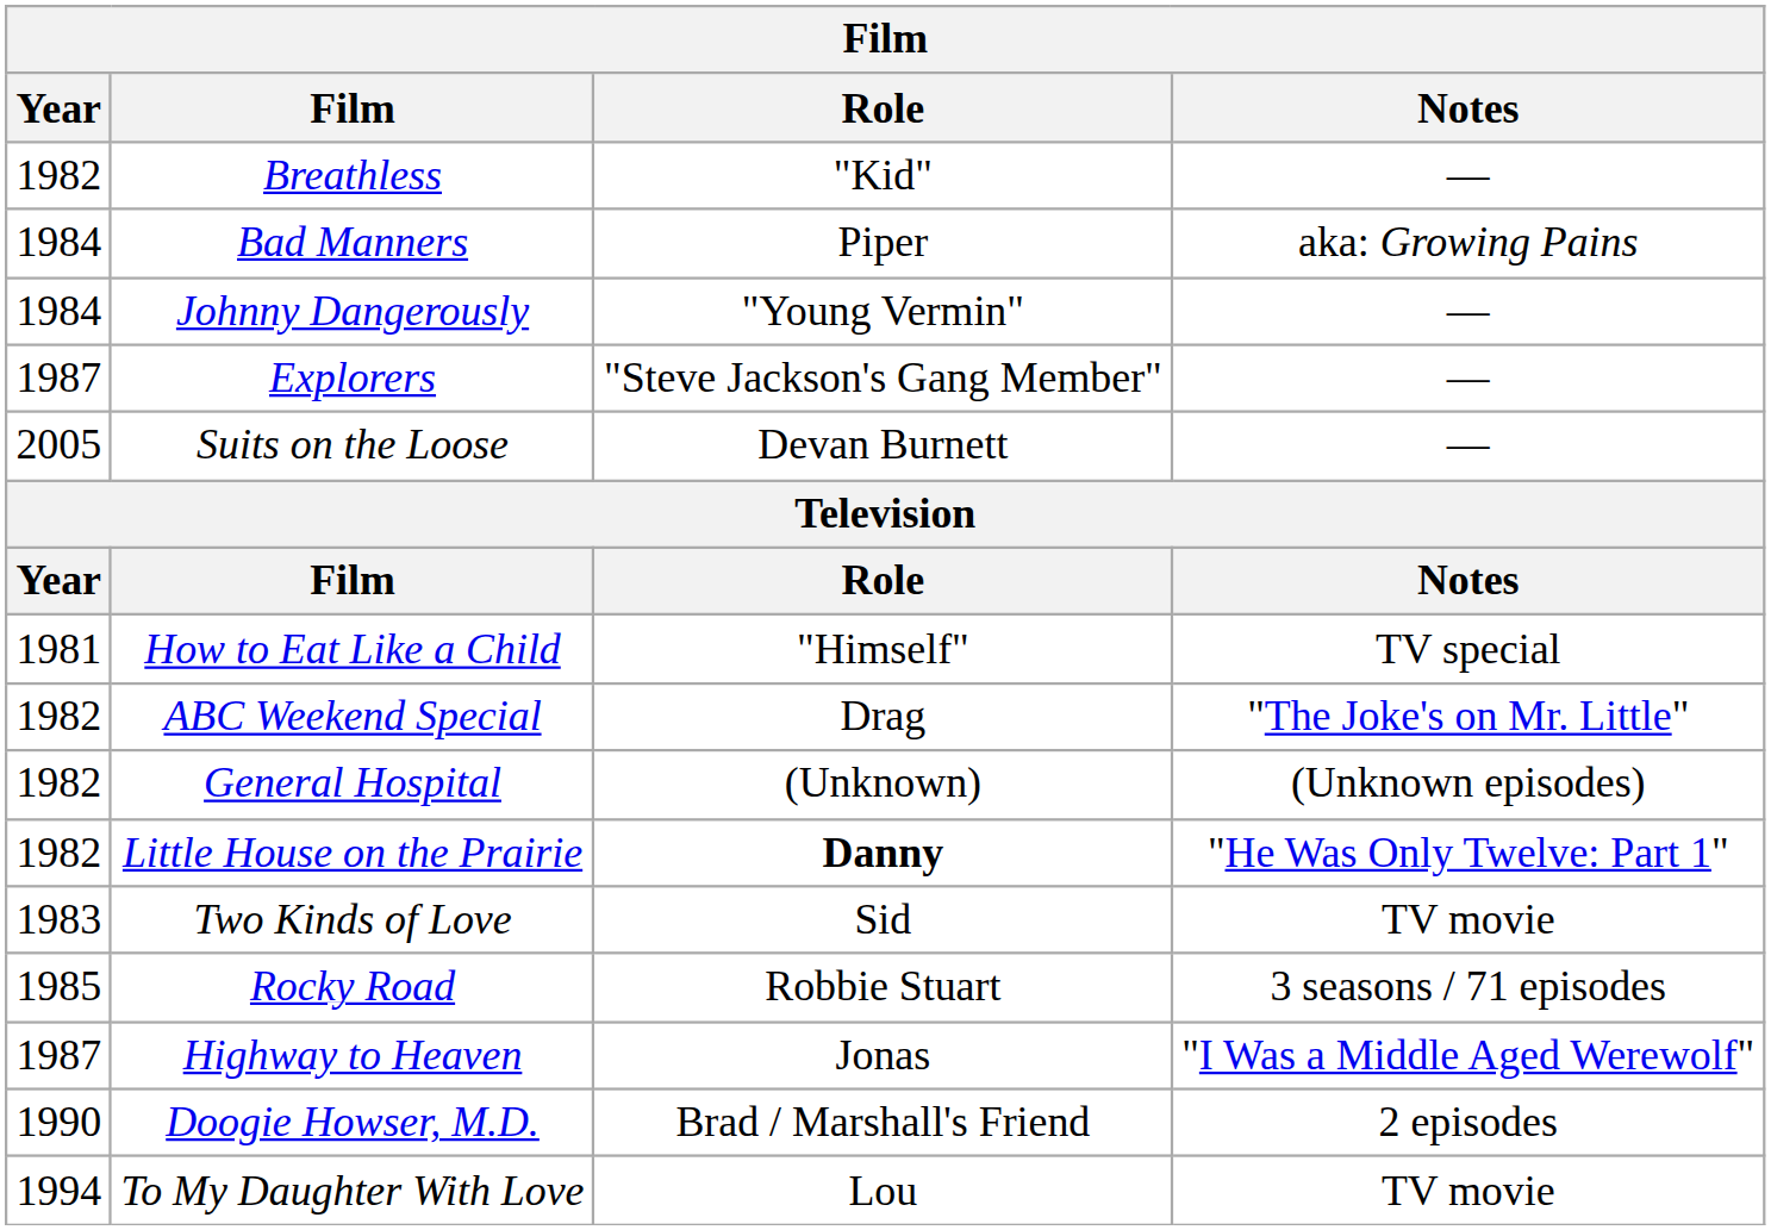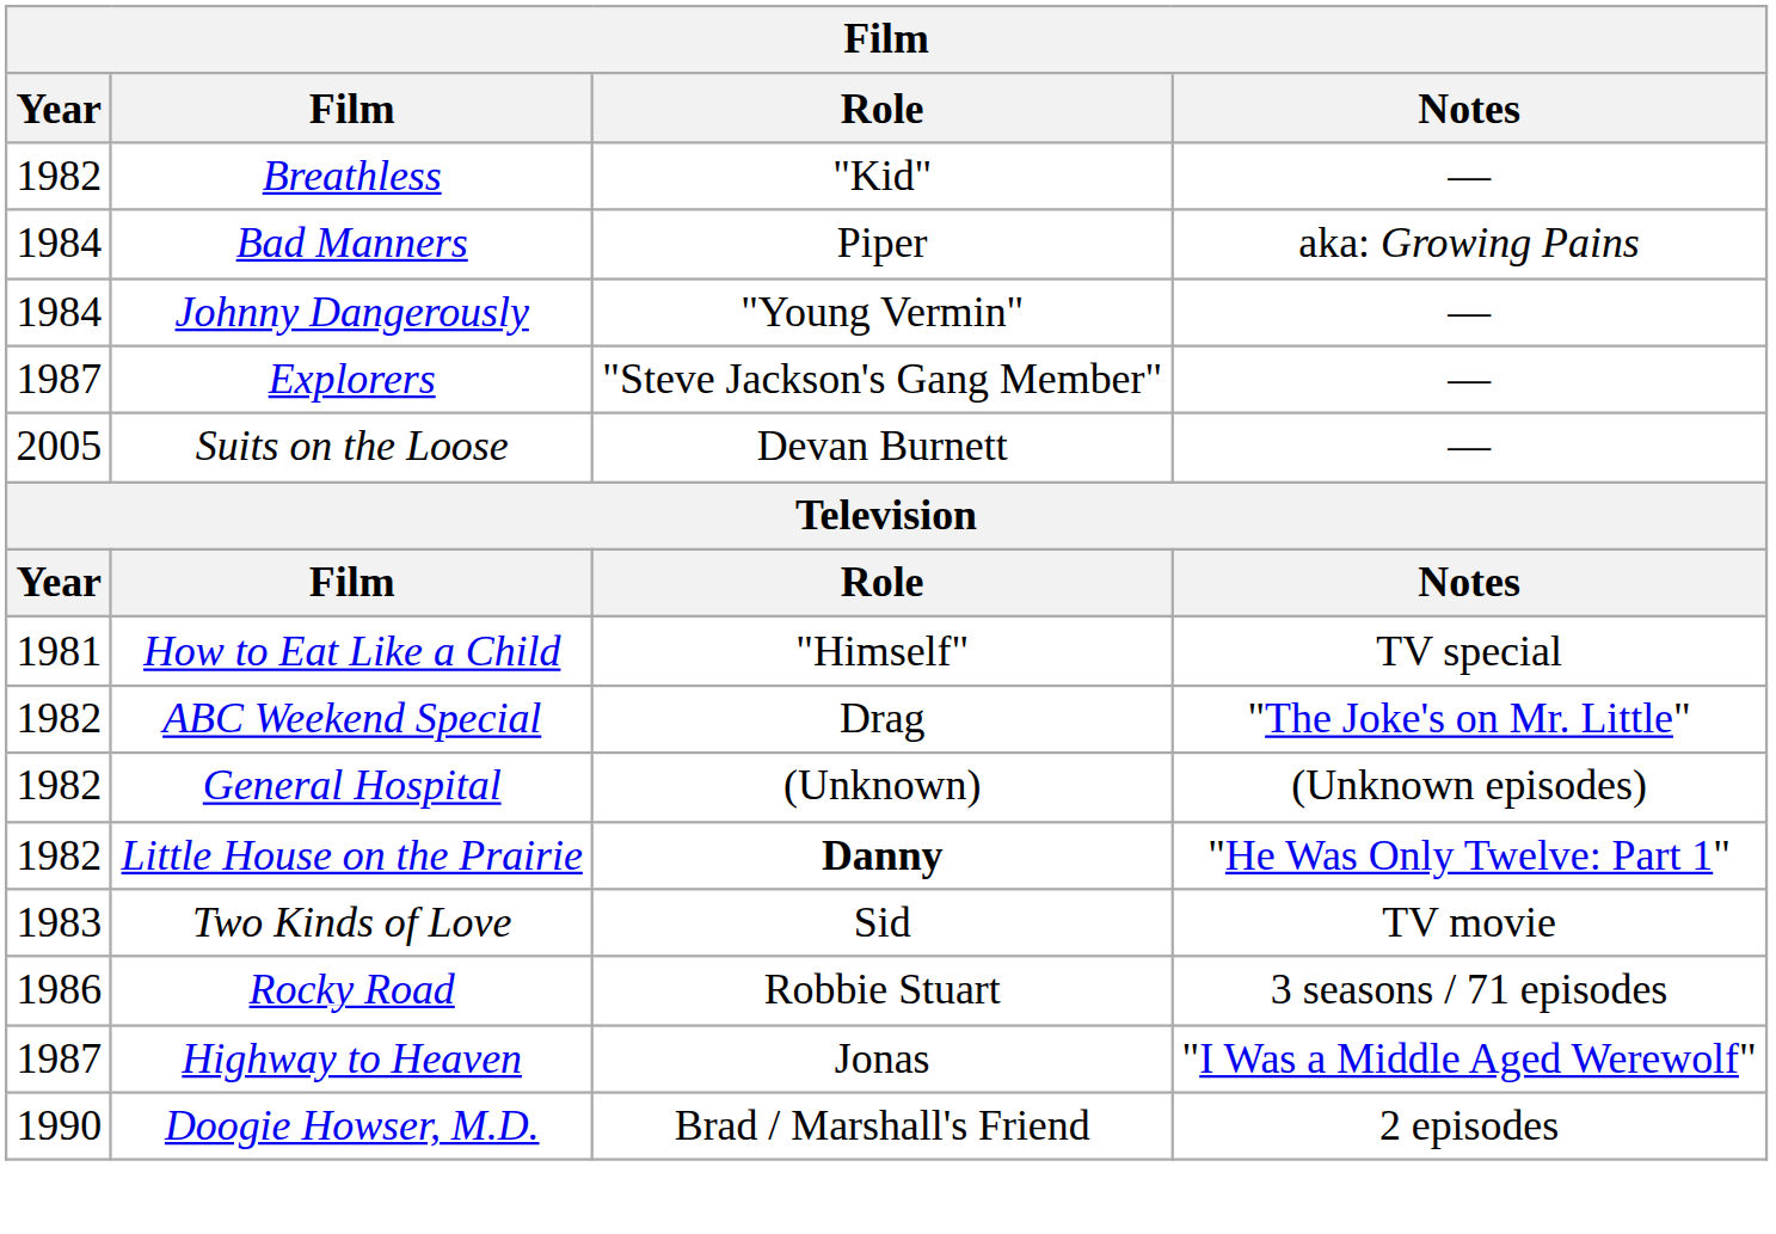 <table class="wikitable" rowspan=5; style="text-align: center; background:#ffffff;">
 <tr>
 <th colspan=4>Film</th>
 </tr>
 <tr>
 <th>Year</th>
 <th>Film</th>
 <th>Role</th>
 <th>Notes</th>
 </tr>
 <tr>
 <td>1982</td>
 <td><em><a href='#'>Breathless</a></em></td>
 <td>"Kid"</td>
 <td>—</td>
 </tr>
 <tr>
 <td>1984</td>
 <td><em><a href='#'>Bad Manners</a></em></td>
 <td>Piper</td>
 <td>aka: <em>Growing Pains</em></td>
 </tr>
 <tr>
 <td>1984</td>
 <td><em><a href='#'>Johnny Dangerously</a></em></td>
 <td>"Young Vermin"</td>
 <td>—</td>
 </tr>
 <tr>
 <td>1987</td>
 <td><em><a href='#'>Explorers</a></em></td>
 <td>"Steve Jackson's Gang Member"</td>
 <td>—</td>
 </tr>
 <tr>
 <td>2005</td>
 <td><em>Suits on the Loose</em></td>
 <td>Devan Burnett</td>
 <td>—</td>
 </tr>
 <tr>
 <th colspan=4>Television</th>
 </tr>
 <tr>
 <th>Year</th>
 <th>Film</th>
 <th>Role</th>
 <th>Notes</th>
 </tr>
 <tr>
 <td>1981</td>
 <td><em><a href='#'>How to Eat Like a Child</a></em></td>
 <td>"Himself"</td>
 <td>TV special</td>
 </tr>
 <tr>
 <td>1982</td>
 <td><em><a href='#'>ABC Weekend Special</a></em></td>
 <td>Drag</td>
 <td>"<a href='#'>The Joke's on Mr. Little</a>"</td>
 </tr>
 <tr>
 <td>1982</td>
 <td><em><a href='#'>General Hospital</a></em></td>
 <td>(Unknown)</td>
 <td>(Unknown episodes)</td>
 </tr>
 <tr>
 <td>1982</td>
 <td><em><a href='#'>Little House on the Prairie</a></em></td>
 <td><strong>Danny</strong></td>
 <td>"<a href='#'>He Was Only Twelve: Part 1</a>"</td>
 </tr>
 <tr>
 <td>1983</td>
 <td><em>Two Kinds of Love</em></td>
 <td>Sid</td>
 <td>TV movie</td>
 </tr>
 <tr>
-<td>1985</td>
+<td>1986</td>
 <td><em><a href='#'>Rocky Road</a></em></td>
 <td>Robbie Stuart</td>
 <td>3 seasons / 71 episodes</td>
 </tr>
 <tr>
 <td>1987</td>
 <td><em><a href='#'>Highway to Heaven</a></em></td>
 <td>Jonas</td>
 <td>"<a href='#'>I Was a Middle Aged Werewolf</a>"</td>
 </tr>
 <tr>
 <td>1990</td>
 <td><em><a href='#'>Doogie Howser, M.D.</a></em></td>
 <td>Brad / Marshall's Friend</td>
 <td>2 episodes</td>
 </tr>
-<tr>
-<td>1994</td>
-<td><em>To My Daughter With Love</em></td>
-<td>Lou</td>
-<td>TV movie</td>
-</tr>
 </table>
